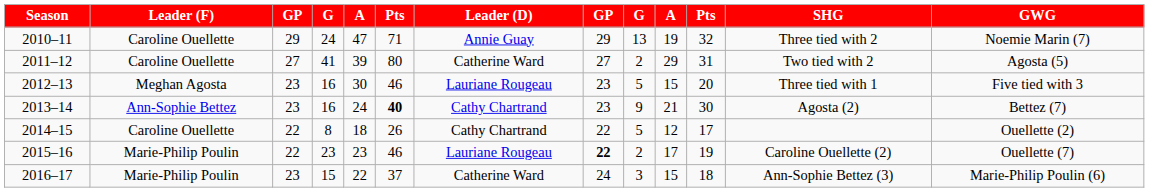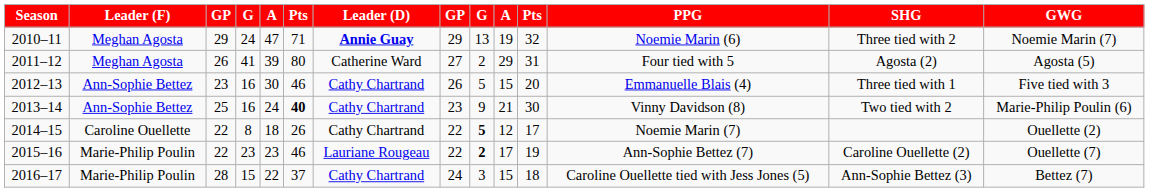 <table class="wikitable" width="80%">
 <tr align="center" style="background:red;color:white;">
 <td><strong>Season</strong></td>
 <td><strong>Leader (F)</strong></td>
 <td><strong>GP</strong></td>
 <td><strong>G</strong></td>
 <td><strong>A</strong></td>
 <td><strong>Pts</strong></td>
 <td><strong>Leader (D)</strong></td>
 <td><strong>GP</strong></td>
 <td><strong>G</strong></td>
 <td><strong>A</strong></td>
 <td><strong>Pts</strong></td>
+<td><strong>PPG</strong></td>
 <td><strong>SHG</strong></td>
 <td><strong>GWG</strong></td>
 </tr>
 <tr align="center" bgcolor="">
 <td>2010–11</td>
-<td>Caroline Ouellette</td>
+<td><a href='#'>Meghan Agosta</a></td>
 <td>29</td>
 <td>24</td>
 <td>47</td>
 <td>71</td>
-<td><a href='#'>Annie Guay</a></td>
+<td><strong><a href='#'>Annie Guay</a></strong></td>
 <td>29</td>
 <td>13</td>
 <td>19</td>
 <td>32</td>
+<td><a href='#'>Noemie Marin</a> (6)</td>
 <td>Three tied with 2</td>
 <td>Noemie Marin (7)</td>
 </tr>
 <tr align="center" bgcolor="">
 <td>2011–12</td>
-<td>Caroline Ouellette</td>
-<td>27</td>
+<td><a href='#'>Meghan Agosta</a></td>
+<td>26</td>
 <td>41</td>
 <td>39</td>
 <td>80</td>
 <td>Catherine Ward</td>
 <td>27</td>
 <td>2</td>
 <td>29</td>
 <td>31</td>
-<td>Two tied with 2</td>
+<td>Four tied with 5</td>
+<td>Agosta (2)</td>
 <td>Agosta (5)</td>
 </tr>
 <tr align="center" bgcolor="">
 <td>2012–13</td>
-<td>Meghan Agosta</td>
+<td><a href='#'>Ann-Sophie Bettez</a></td>
 <td>23</td>
 <td>16</td>
 <td>30</td>
 <td>46</td>
-<td><a href='#'>Lauriane Rougeau</a></td>
-<td>23</td>
+<td><a href='#'>Cathy Chartrand</a></td>
+<td>26</td>
 <td>5</td>
 <td>15</td>
 <td>20</td>
+<td><a href='#'>Emmanuelle Blais</a> (4)</td>
 <td>Three tied with 1</td>
 <td>Five tied with 3</td>
 </tr>
 <tr align="center" bgcolor="">
 <td>2013–14</td>
 <td><a href='#'>Ann-Sophie Bettez</a></td>
-<td>23</td>
+<td>25</td>
 <td>16</td>
 <td>24</td>
 <td><strong>40</strong></td>
 <td><a href='#'>Cathy Chartrand</a></td>
 <td>23</td>
 <td>9</td>
 <td>21</td>
 <td>30</td>
-<td>Agosta (2)</td>
-<td>Bettez (7)</td>
+<td>Vinny Davidson (8)</td>
+<td>Two tied with 2</td>
+<td>Marie-Philip Poulin (6)</td>
 </tr>
 <tr align="center" bgcolor="">
 <td>2014–15</td>
 <td>Caroline Ouellette</td>
 <td>22</td>
 <td>8</td>
 <td>18</td>
 <td>26</td>
 <td>Cathy Chartrand</td>
 <td>22</td>
-<td>5</td>
+<td><strong>5</strong></td>
 <td>12</td>
 <td>17</td>
+<td>Noemie Marin (7)</td>
 <td></td>
 <td>Ouellette (2)</td>
 </tr>
 <tr align="center" bgcolor="">
 <td>2015–16</td>
 <td>Marie-Philip Poulin</td>
 <td>22</td>
 <td>23</td>
 <td>23</td>
 <td>46</td>
 <td><a href='#'>Lauriane Rougeau</a></td>
-<td><strong>22</strong></td>
-<td>2</td>
+<td>22</td>
+<td><strong>2</strong></td>
 <td>17</td>
 <td>19</td>
+<td>Ann-Sophie Bettez (7)</td>
 <td>Caroline Ouellette (2)</td>
 <td>Ouellette (7)</td>
 </tr>
 <tr align="center" bgcolor="">
 <td>2016–17</td>
 <td>Marie-Philip Poulin</td>
-<td>23</td>
+<td>28</td>
 <td>15</td>
 <td>22</td>
 <td>37</td>
-<td>Catherine Ward</td>
+<td><a href='#'>Cathy Chartrand</a></td>
 <td>24</td>
 <td>3</td>
 <td>15</td>
 <td>18</td>
+<td>Caroline Ouellette tied with Jess Jones (5)</td>
 <td>Ann-Sophie Bettez (3)</td>
-<td>Marie-Philip Poulin (6)</td>
+<td>Bettez (7)</td>
 </tr>
 </table>
